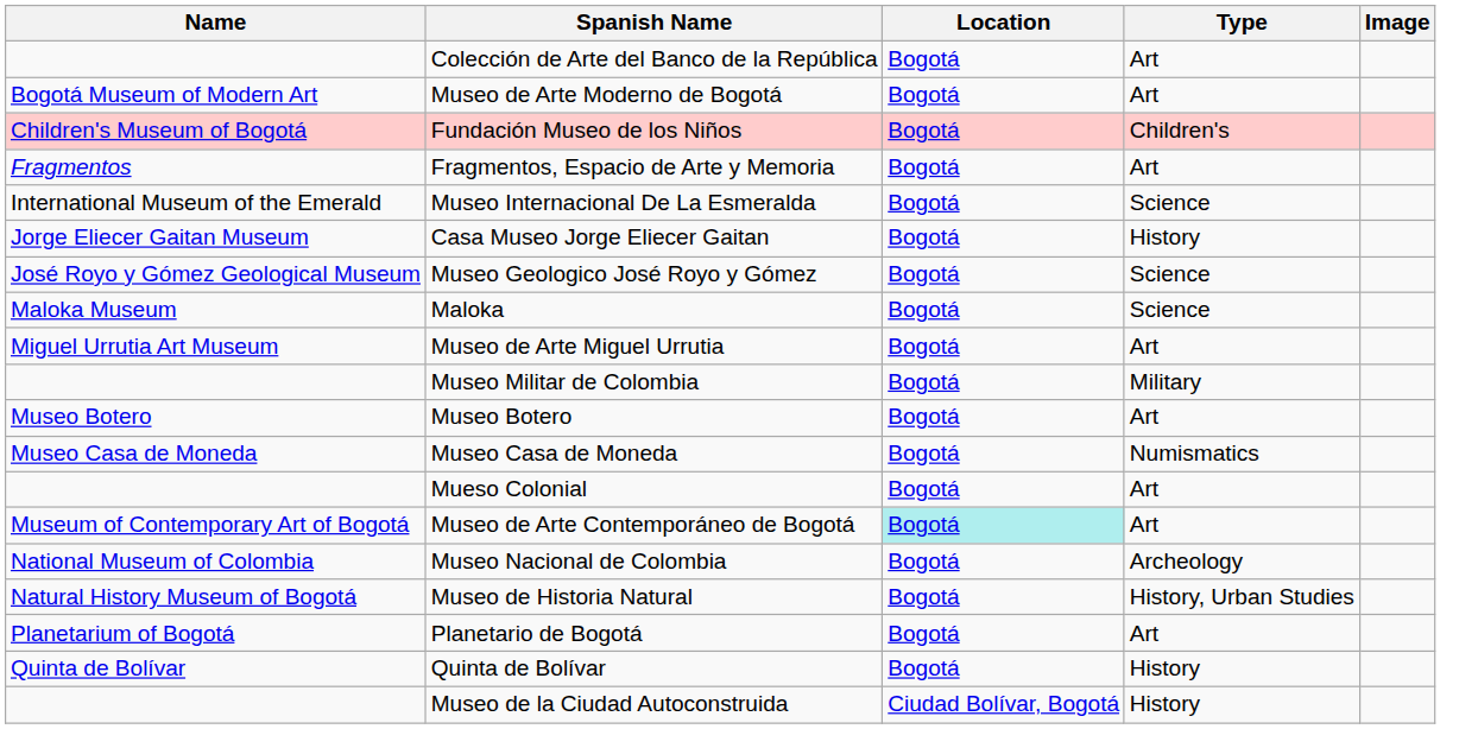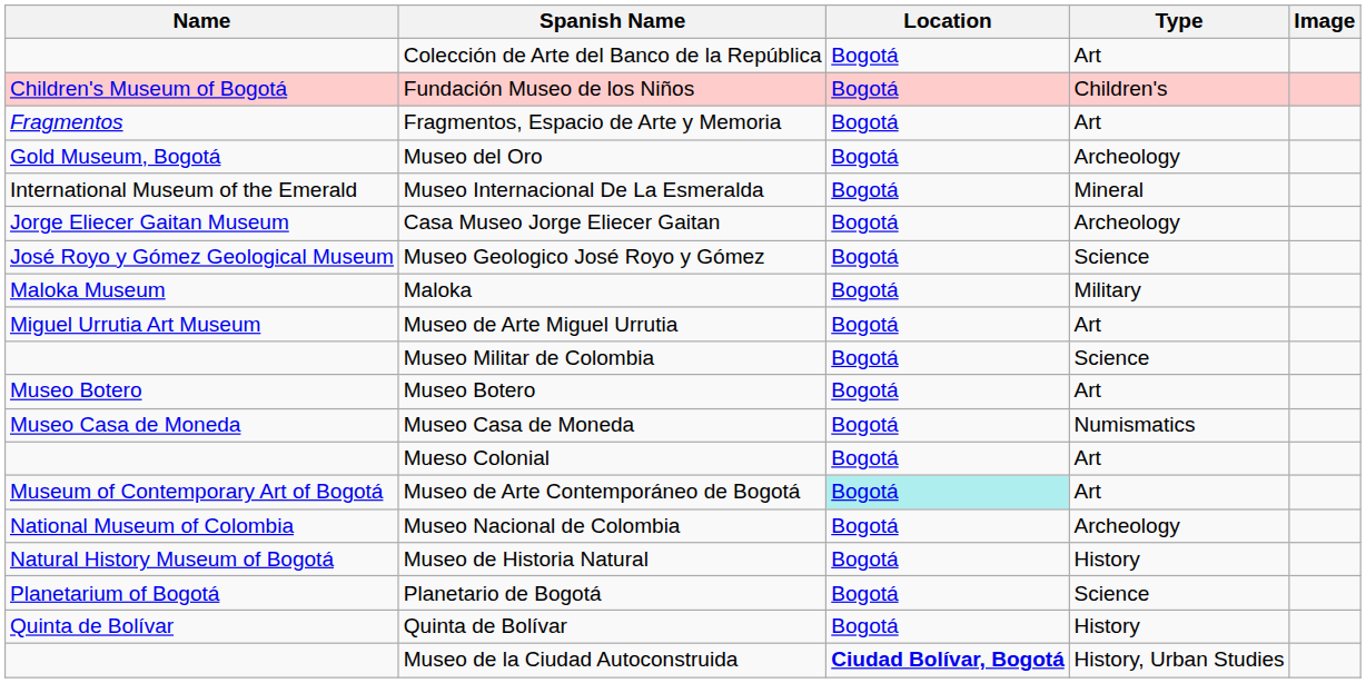 <table class="wikitable sortable">
 <tr>
 <th>Name</th>
 <th>Spanish Name</th>
 <th>Location</th>
 <th>Type</th>
 <th>Image</th>
 </tr>
 <tr>
 <td></td>
 <td>Colección de Arte del Banco de la República</td>
-<td><a href='#'>Bogotá</a></td>
-<td>Art</td>
-<td></td>
-</tr>
-<tr>
-<td><a href='#'>Bogotá Museum of Modern Art</a></td>
-<td>Museo de Arte Moderno de Bogotá</td>
 <td><a href='#'>Bogotá</a></td>
 <td>Art</td>
 <td></td>
 </tr>
 <tr style="background:#fcc;">
 <td><a href='#'>Children's Museum of Bogotá</a></td>
 <td>Fundación Museo de los Niños</td>
 <td><a href='#'>Bogotá</a></td>
 <td>Children's</td>
 <td></td>
 </tr>
 <tr>
 <td><em><a href='#'>Fragmentos</a></em></td>
 <td>Fragmentos, Espacio de Arte y Memoria</td>
 <td><a href='#'>Bogotá</a></td>
 <td>Art</td>
 <td></td>
 </tr>
 <tr>
+<td><a href='#'>Gold Museum, Bogotá</a></td>
+<td>Museo del Oro</td>
+<td><a href='#'>Bogotá</a></td>
+<td>Archeology</td>
+<td></td>
+</tr>
+<tr>
 <td>International Museum of the Emerald</td>
 <td>Museo Internacional De La Esmeralda</td>
 <td><a href='#'>Bogotá</a></td>
-<td>Science</td>
+<td>Mineral</td>
 <td></td>
 </tr>
 <tr>
 <td><a href='#'>Jorge Eliecer Gaitan Museum</a></td>
 <td>Casa Museo Jorge Eliecer Gaitan</td>
 <td><a href='#'>Bogotá</a></td>
-<td>History</td>
+<td>Archeology</td>
 <td></td>
 </tr>
 <tr>
 <td><a href='#'>José Royo y Gómez Geological Museum</a></td>
 <td>Museo Geologico José Royo y Gómez</td>
 <td><a href='#'>Bogotá</a></td>
 <td>Science</td>
 <td></td>
 </tr>
 <tr>
 <td><a href='#'>Maloka Museum</a></td>
 <td>Maloka</td>
 <td><a href='#'>Bogotá</a></td>
-<td>Science</td>
+<td>Military</td>
 <td></td>
 </tr>
 <tr>
 <td><a href='#'>Miguel Urrutia Art Museum</a></td>
 <td>Museo de Arte Miguel Urrutia</td>
 <td><a href='#'>Bogotá</a></td>
 <td>Art</td>
 <td></td>
 </tr>
 <tr>
 <td></td>
 <td>Museo Militar de Colombia</td>
 <td><a href='#'>Bogotá</a></td>
-<td>Military</td>
+<td>Science</td>
 <td></td>
 </tr>
 <tr>
 <td><a href='#'>Museo Botero</a></td>
 <td>Museo Botero</td>
 <td><a href='#'>Bogotá</a></td>
 <td>Art</td>
 <td></td>
 </tr>
 <tr>
 <td><a href='#'>Museo Casa de Moneda</a></td>
 <td>Museo Casa de Moneda</td>
 <td><a href='#'>Bogotá</a></td>
 <td>Numismatics</td>
 <td></td>
 </tr>
 <tr>
 <td></td>
 <td>Mueso Colonial</td>
 <td><a href='#'>Bogotá</a></td>
 <td>Art</td>
 <td></td>
 </tr>
 <tr>
 <td><a href='#'>Museum of Contemporary Art of Bogotá</a></td>
 <td>Museo de Arte Contemporáneo de Bogotá</td>
 <td style="background: paleturquoise;"><a href='#'>Bogotá</a></td>
 <td>Art</td>
 <td></td>
 </tr>
 <tr>
 <td><a href='#'>National Museum of Colombia</a></td>
 <td>Museo Nacional de Colombia</td>
 <td><a href='#'>Bogotá</a></td>
 <td>Archeology</td>
 <td></td>
 </tr>
 <tr>
 <td><a href='#'>Natural History Museum of Bogotá</a></td>
 <td>Museo de Historia Natural</td>
 <td><a href='#'>Bogotá</a></td>
-<td>History, Urban Studies</td>
+<td>History</td>
 <td></td>
 </tr>
 <tr>
 <td><a href='#'>Planetarium of Bogotá</a></td>
 <td>Planetario de Bogotá</td>
 <td><a href='#'>Bogotá</a></td>
-<td>Art</td>
+<td>Science</td>
 <td></td>
 </tr>
 <tr>
 <td><a href='#'>Quinta de Bolívar</a></td>
 <td>Quinta de Bolívar</td>
 <td><a href='#'>Bogotá</a></td>
 <td>History</td>
 <td></td>
 </tr>
 <tr>
 <td></td>
 <td>Museo de la Ciudad Autoconstruida</td>
-<td><a href='#'>Ciudad Bolívar, Bogotá</a></td>
-<td>History</td>
+<td><strong><a href='#'>Ciudad Bolívar, Bogotá</a></strong></td>
+<td>History, Urban Studies</td>
 </tr>
 </table>
